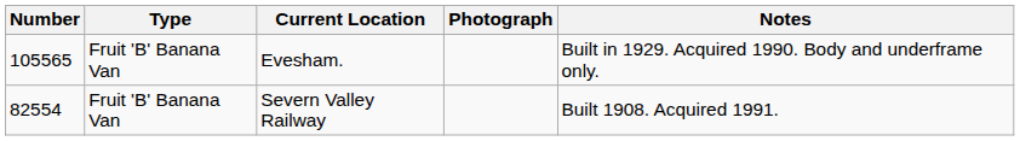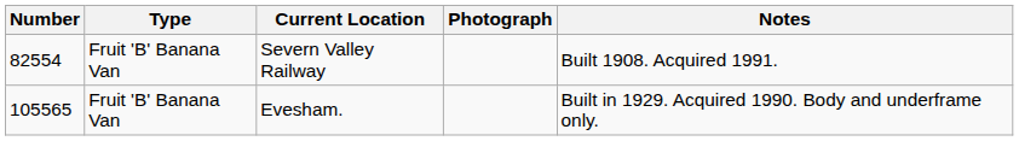 <table class="wikitable">
 <tr>
 <th>Number</th>
 <th>Type</th>
 <th>Current Location</th>
 <th>Photograph</th>
 <th>Notes</th>
 </tr>
 <tr>
+<td>82554</td>
+<td>Fruit 'B' Banana Van</td>
+<td>Severn Valley Railway</td>
+<td></td>
+<td>Built 1908. Acquired 1991.</td>
+</tr>
+<tr>
 <td>105565</td>
 <td>Fruit 'B' Banana Van</td>
 <td>Evesham.</td>
 <td></td>
 <td>Built in 1929. Acquired 1990. Body and underframe only.</td>
 </tr>
-<tr>
-<td>82554</td>
-<td>Fruit 'B' Banana Van</td>
-<td>Severn Valley Railway</td>
-<td></td>
-<td>Built 1908. Acquired 1991.</td>
-</tr>
 </table>
